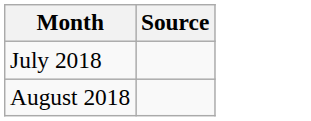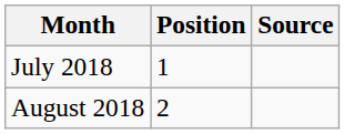 <table class="wikitable">
 <tr>
 <th>Month</th>
+<th>Position</th>
 <th>Source</th>
 </tr>
 <tr>
 <td>July 2018</td>
+<td>1</td>
 <td></td>
 </tr>
 <tr>
 <td>August 2018</td>
+<td>2</td>
 <td></td>
 </tr>
 </table>
